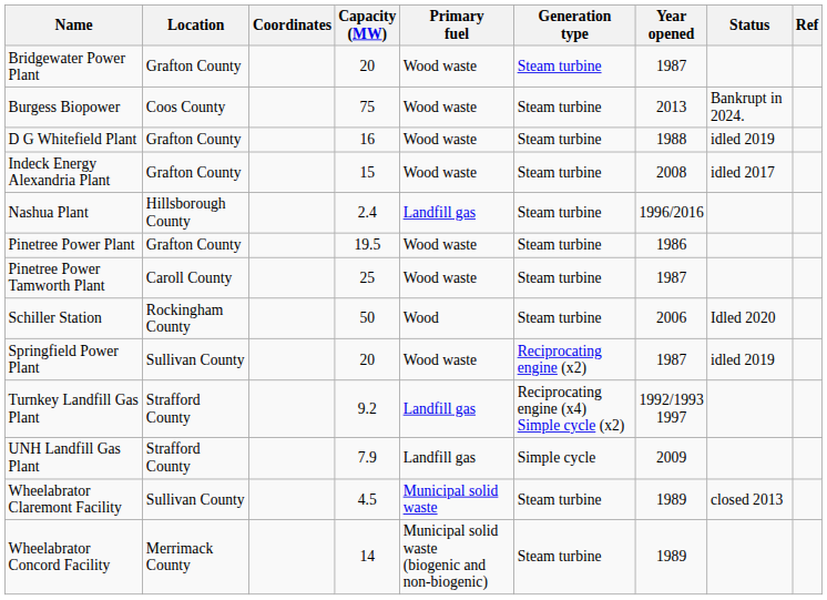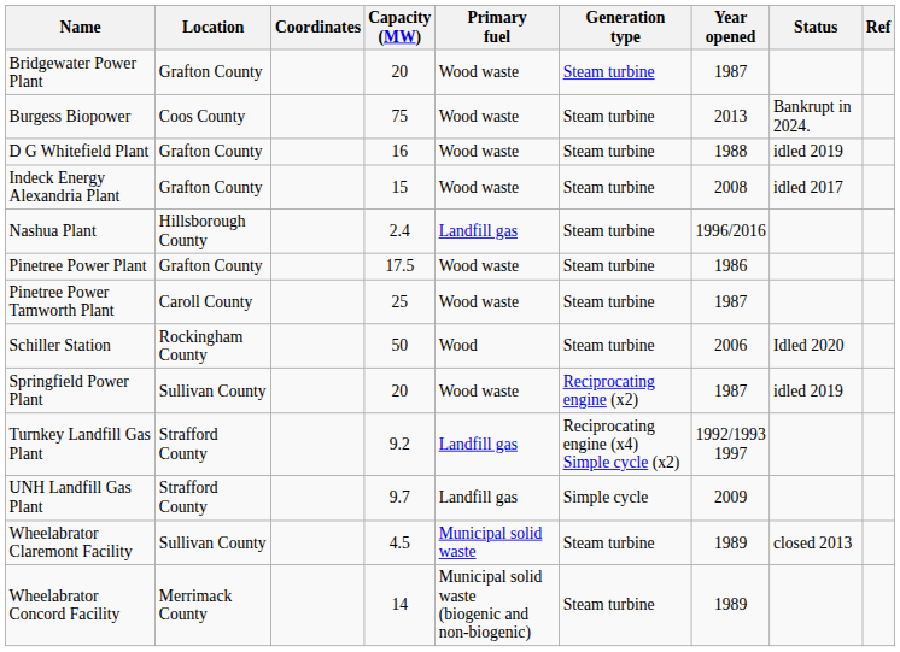 <table class="wikitable sortable">
 <tr>
 <th>Name</th>
 <th>Location</th>
 <th>Coordinates</th>
 <th>Capacity<br>(<a href='#'>MW</a>)</th>
 <th>Primary<br>fuel</th>
 <th>Generation<br>type</th>
 <th>Year<br>opened</th>
 <th>Status</th>
 <th>Ref</th>
 </tr>
 <tr>
 <td>Bridgewater Power Plant</td>
 <td>Grafton County</td>
 <td></td>
 <td align="center">20</td>
 <td>Wood waste</td>
 <td><a href='#'>Steam turbine</a></td>
 <td align="center">1987</td>
 <td></td>
 <td></td>
 </tr>
 <tr>
 <td>Burgess Biopower</td>
 <td>Coos County</td>
 <td></td>
 <td align="center">75</td>
 <td>Wood waste</td>
 <td>Steam turbine</td>
 <td align="center">2013</td>
 <td>Bankrupt in 2024.</td>
 <td></td>
 </tr>
 <tr>
 <td>D G Whitefield Plant</td>
 <td>Grafton County</td>
 <td></td>
 <td align="center">16</td>
 <td>Wood waste</td>
 <td>Steam turbine</td>
 <td align="center">1988</td>
 <td>idled 2019</td>
 <td></td>
 </tr>
 <tr>
 <td>Indeck Energy Alexandria Plant</td>
 <td>Grafton County</td>
 <td></td>
 <td align="center">15</td>
 <td>Wood waste</td>
 <td>Steam turbine</td>
 <td align="center">2008</td>
 <td>idled 2017</td>
 <td></td>
 </tr>
 <tr>
 <td>Nashua Plant</td>
 <td>Hillsborough County</td>
 <td></td>
 <td align="center">2.4</td>
 <td><a href='#'>Landfill gas</a></td>
 <td>Steam turbine</td>
 <td align="center">1996/2016</td>
 <td></td>
 <td></td>
 </tr>
 <tr>
 <td>Pinetree Power Plant</td>
 <td>Grafton County</td>
 <td></td>
-<td align="center">19.5</td>
+<td align="center">17.5</td>
 <td>Wood waste</td>
 <td>Steam turbine</td>
 <td align="center">1986</td>
 <td></td>
 <td></td>
 </tr>
 <tr>
 <td>Pinetree Power Tamworth Plant</td>
 <td>Caroll County</td>
 <td></td>
 <td align="center">25</td>
 <td>Wood waste</td>
 <td>Steam turbine</td>
 <td align="center">1987</td>
 <td></td>
 <td></td>
 </tr>
 <tr>
 <td>Schiller Station</td>
 <td>Rockingham County</td>
 <td></td>
 <td align="center">50</td>
 <td>Wood</td>
 <td>Steam turbine</td>
 <td align="center">2006</td>
 <td>Idled 2020</td>
 <td></td>
 </tr>
 <tr>
 <td>Springfield Power Plant</td>
 <td>Sullivan County</td>
 <td></td>
 <td align="center">20</td>
 <td>Wood waste</td>
 <td><a href='#'>Reciprocating engine</a> (x2)</td>
 <td align="center">1987</td>
 <td>idled 2019</td>
 <td></td>
 </tr>
 <tr>
 <td>Turnkey Landfill Gas Plant</td>
 <td>Strafford County</td>
 <td></td>
 <td align="center">9.2</td>
 <td><a href='#'>Landfill gas</a></td>
 <td>Reciprocating engine (x4)<br><a href='#'>Simple cycle</a> (x2)</td>
 <td align="center">1992/1993<br>1997</td>
 <td></td>
 <td></td>
 </tr>
 <tr>
 <td>UNH Landfill Gas Plant</td>
 <td>Strafford County</td>
 <td></td>
-<td align="center">7.9</td>
+<td align="center">9.7</td>
 <td>Landfill gas</td>
 <td>Simple cycle</td>
 <td align="center">2009</td>
 <td></td>
 <td></td>
 </tr>
 <tr>
 <td>Wheelabrator Claremont Facility</td>
 <td>Sullivan County</td>
 <td></td>
 <td align="center">4.5</td>
 <td><a href='#'>Municipal solid waste</a></td>
 <td>Steam turbine</td>
 <td align="center">1989</td>
 <td>closed 2013</td>
 <td></td>
 </tr>
 <tr>
 <td>Wheelabrator Concord Facility</td>
 <td>Merrimack County</td>
 <td></td>
 <td align="center">14</td>
 <td>Municipal solid waste<br>(biogenic and non-biogenic)</td>
 <td>Steam turbine</td>
 <td align="center">1989</td>
 <td></td>
 <td></td>
 </tr>
 </table>
